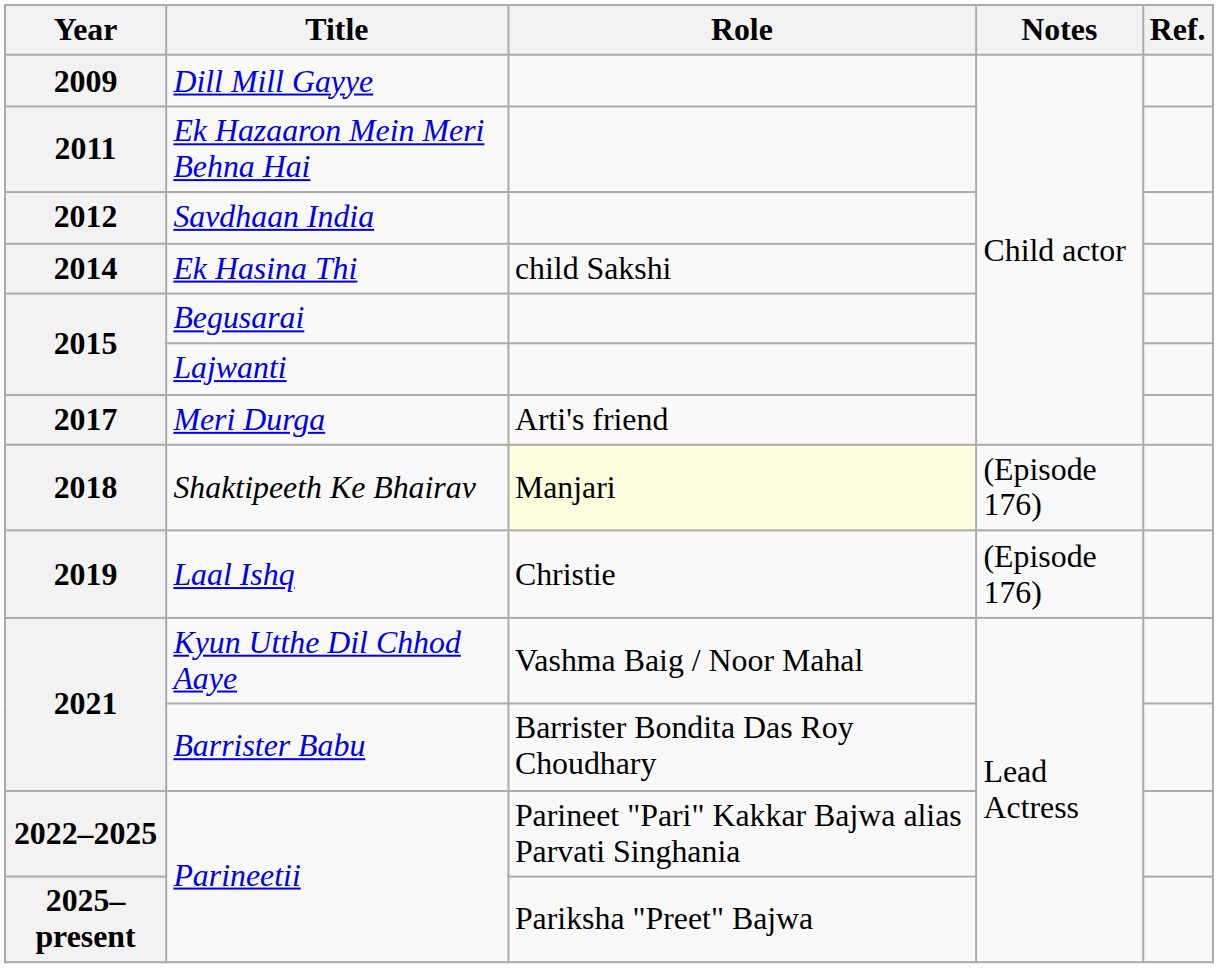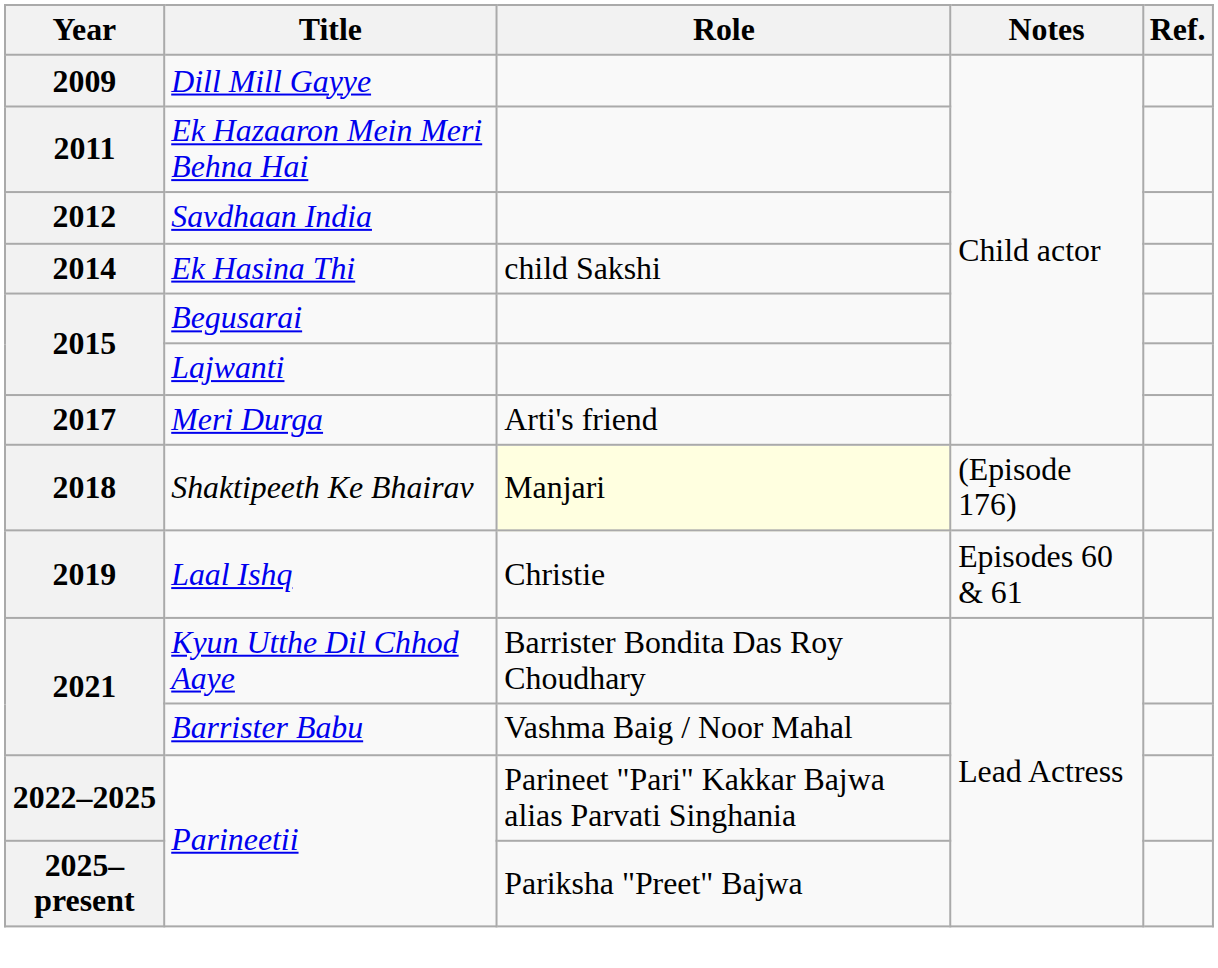 <table class="wikitable plainrowheaders sortable">
 <tr>
 <th>Year</th>
 <th>Title</th>
 <th>Role</th>
 <th>Notes</th>
 <th>Ref.</th>
 </tr>
 <tr>
 <th scope="row">2009</th>
 <td><em><a href='#'>Dill Mill Gayye</a></em></td>
 <td></td>
 <td rowspan="7">Child actor</td>
 <td></td>
 </tr>
 <tr>
 <th scope="row">2011</th>
 <td><em><a href='#'>Ek Hazaaron Mein Meri Behna Hai</a></em></td>
 <td></td>
 <td></td>
 </tr>
 <tr>
 <th scope="row">2012</th>
 <td><em><a href='#'>Savdhaan India</a></em></td>
 <td></td>
 </tr>
 <tr>
 <th scope="row">2014</th>
 <td><em><a href='#'>Ek Hasina Thi</a></em></td>
 <td>child Sakshi</td>
 <td></td>
 </tr>
 <tr>
 <th scope="row" rowspan="2">2015</th>
 <td><em><a href='#'>Begusarai</a></em></td>
 <td></td>
 <td></td>
 </tr>
 <tr>
 <td><em><a href='#'>Lajwanti</a></em></td>
 <td></td>
 <td></td>
 </tr>
 <tr>
 <th scope="row">2017</th>
 <td><em><a href='#'>Meri Durga</a></em></td>
 <td>Arti's friend</td>
 <td></td>
 </tr>
 <tr>
 <th scope="row">2018</th>
 <td><em>Shaktipeeth Ke Bhairav</em></td>
 <td style="background: lightyellow;">Manjari</td>
 <td>(Episode 176)</td>
 <td></td>
 </tr>
 <tr>
 <th scope="row">2019</th>
 <td><em><a href='#'>Laal Ishq</a></em></td>
 <td>Christie</td>
-<td>(Episode 176)</td>
+<td>Episodes 60 & 61</td>
 <td></td>
 </tr>
 <tr>
 <th scope="row" rowspan="2">2021</th>
 <td><em><a href='#'>Kyun Utthe Dil Chhod Aaye</a></em></td>
-<td>Vashma Baig / Noor Mahal</td>
+<td>Barrister Bondita Das Roy Choudhary</td>
 <td rowspan="4">Lead Actress</td>
 <td></td>
 </tr>
 <tr>
 <td><em><a href='#'>Barrister Babu</a></em></td>
-<td>Barrister Bondita Das Roy Choudhary</td>
+<td>Vashma Baig / Noor Mahal</td>
 <td></td>
 </tr>
 <tr>
 <th scope="row">2022–2025</th>
 <td rowspan="2"><em><a href='#'>Parineetii</a></em></td>
 <td>Parineet "Pari" Kakkar Bajwa alias Parvati Singhania</td>
 <td></td>
 </tr>
 <tr>
 <th scope="row">2025–present</th>
 <td>Pariksha "Preet" Bajwa</td>
 <td></td>
 </tr>
 </table>
